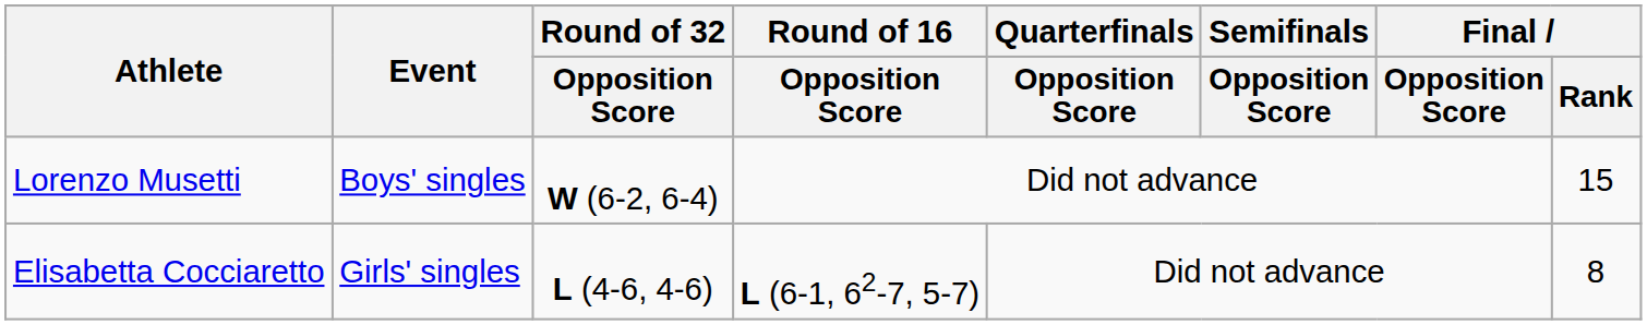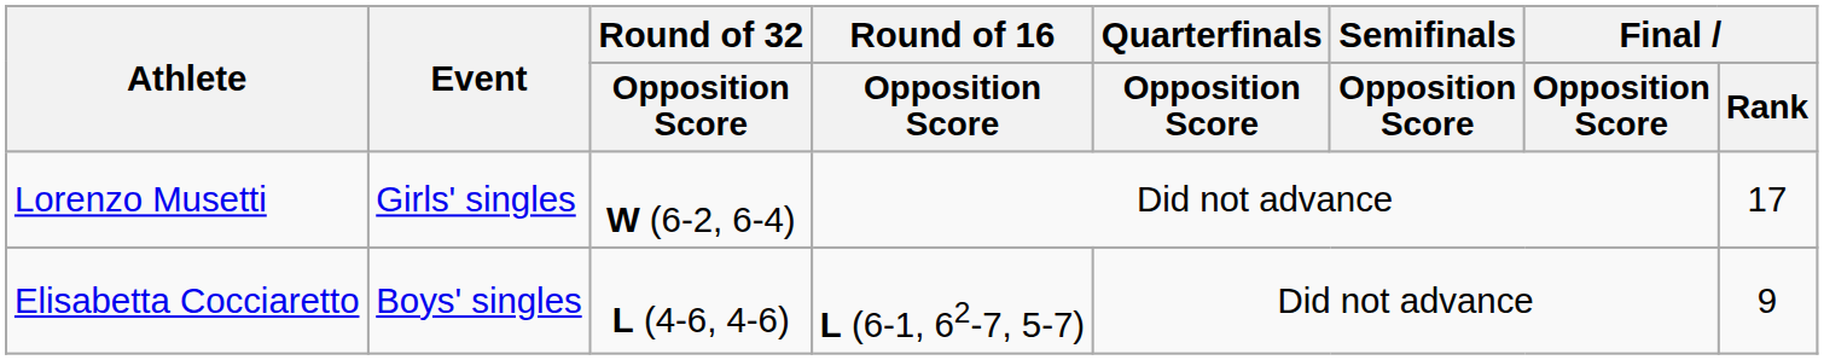 <table class=wikitable style="font-size:90%">
 <tr>
 <th rowspan=2>Athlete</th>
 <th rowspan=2>Event</th>
 <th>Round of 32</th>
 <th>Round of 16</th>
 <th>Quarterfinals</th>
 <th>Semifinals</th>
 <th colspan=2>Final / </th>
 </tr>
 <tr style="font-size:95%">
 <th>Opposition<br>Score</th>
 <th>Opposition<br>Score</th>
 <th>Opposition<br>Score</th>
 <th>Opposition<br>Score</th>
 <th>Opposition<br>Score</th>
 <th>Rank</th>
 </tr>
 <tr align=center>
 <td align=left><a href='#'>Lorenzo Musetti</a></td>
-<td align=left><a href='#'>Boys' singles</a></td>
+<td align=left><a href='#'>Girls' singles</a></td>
 <td><br><strong>W</strong> (6-2, 6-4)</td>
 <td colspan=4>Did not advance</td>
-<td>15</td>
+<td>17</td>
 </tr>
 <tr align=center>
 <td align=left><a href='#'>Elisabetta Cocciaretto</a></td>
-<td align=left><a href='#'>Girls' singles</a></td>
+<td align=left><a href='#'>Boys' singles</a></td>
 <td><br><strong>L</strong> (4-6, 4-6)</td>
 <td><br><strong>L</strong> (6-1, 6<sup>2</sup>-7, 5-7)</td>
 <td colspan=3>Did not advance</td>
-<td>8</td>
+<td>9</td>
 </tr>
 </table>
